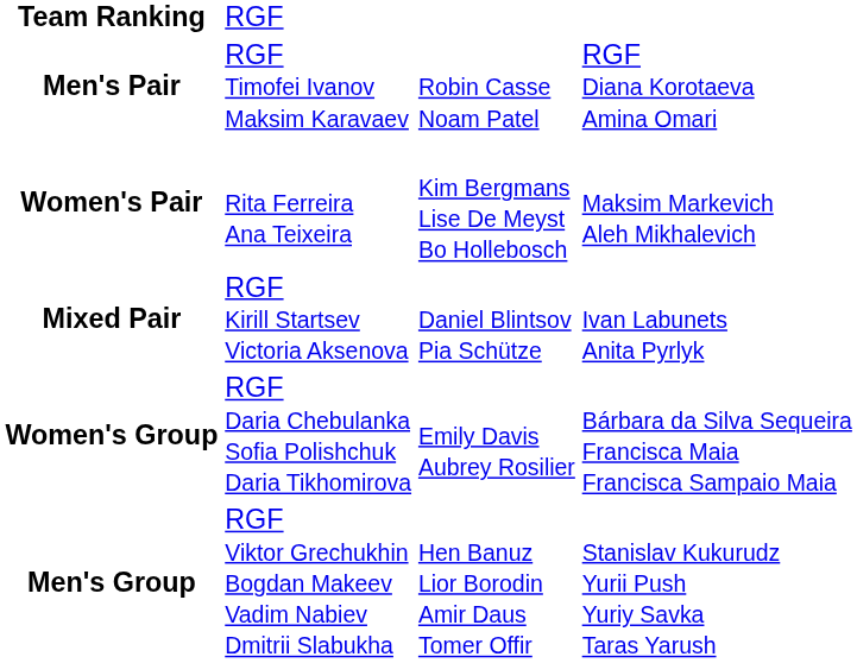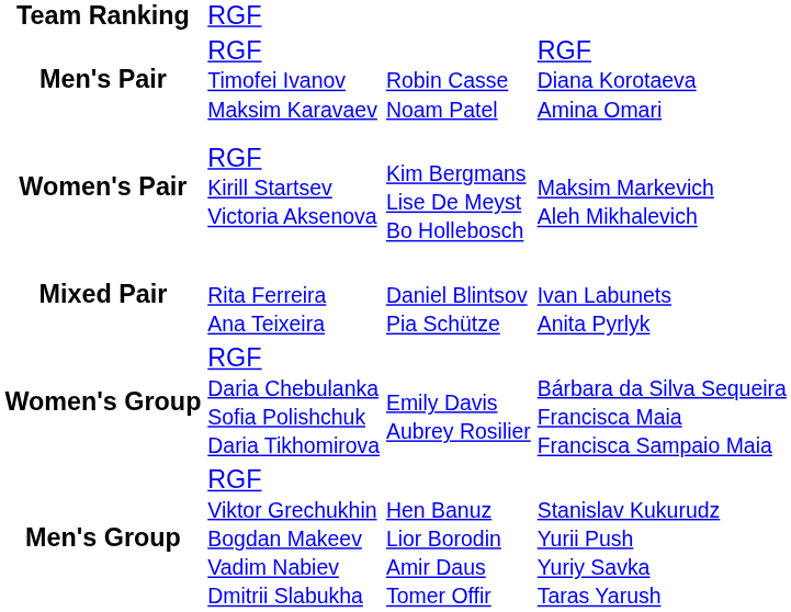 <table>
 <tr>
 <th scope=row>Team Ranking</th>
 <td><a href='#'>RGF</a></td>
 <td></td>
 <td></td>
 </tr>
 <tr>
 <th scope=row>Men's Pair</th>
 <td><a href='#'>RGF</a><br><small><a href='#'>Timofei Ivanov</a><br><a href='#'>Maksim Karavaev</a></small></td>
 <td><br><small><a href='#'>Robin Casse</a><br><a href='#'>Noam Patel</a></small></td>
 <td><a href='#'>RGF</a><br><small><a href='#'>Diana Korotaeva</a><br><a href='#'>Amina Omari</a></small></td>
 </tr>
 <tr>
 <th scope=row>Women's Pair</th>
-<td><br><small><a href='#'>Rita Ferreira</a><br><a href='#'>Ana Teixeira</a></small></td>
+<td><a href='#'>RGF</a><br><small><a href='#'>Kirill Startsev</a><br><a href='#'>Victoria Aksenova</a></small></td>
 <td><br><small><a href='#'>Kim Bergmans</a><br><a href='#'>Lise De Meyst</a><br><a href='#'>Bo Hollebosch</a></small></td>
 <td><br><small><a href='#'>Maksim Markevich</a><br><a href='#'>Aleh Mikhalevich</a></small></td>
 </tr>
 <tr>
 <th scope=row>Mixed Pair</th>
-<td><a href='#'>RGF</a><br><small><a href='#'>Kirill Startsev</a><br><a href='#'>Victoria Aksenova</a></small></td>
+<td><br><small><a href='#'>Rita Ferreira</a><br><a href='#'>Ana Teixeira</a></small></td>
 <td><br><small><a href='#'>Daniel Blintsov</a><br><a href='#'>Pia Schütze</a></small></td>
 <td><br><small><a href='#'>Ivan Labunets</a><br><a href='#'>Anita Pyrlyk</a></small></td>
 </tr>
 <tr>
 <th scope=row>Women's Group</th>
 <td><a href='#'>RGF</a><br><small><a href='#'>Daria Chebulanka</a><br><a href='#'>Sofia Polishchuk</a><br><a href='#'>Daria Tikhomirova</a></small></td>
 <td><br><small><a href='#'>Emily Davis</a><br><a href='#'>Aubrey Rosilier</a></small></td>
 <td><br><small><a href='#'>Bárbara da Silva Sequeira</a><br><a href='#'>Francisca Maia</a><br><a href='#'>Francisca Sampaio Maia</a></small></td>
 </tr>
 <tr>
 <th scope=row>Men's Group</th>
 <td><a href='#'>RGF</a><br><small><a href='#'>Viktor Grechukhin</a><br><a href='#'>Bogdan Makeev</a><br><a href='#'>Vadim Nabiev</a><br><a href='#'>Dmitrii Slabukha</a></small></td>
 <td><br><small><a href='#'>Hen Banuz</a><br><a href='#'>Lior Borodin</a><br><a href='#'>Amir Daus</a><br><a href='#'>Tomer Offir</a></small></td>
 <td><br><small><a href='#'>Stanislav Kukurudz</a><br><a href='#'>Yurii Push</a><br><a href='#'>Yuriy Savka</a><br><a href='#'>Taras Yarush</a></small></td>
 </tr>
 </table>
